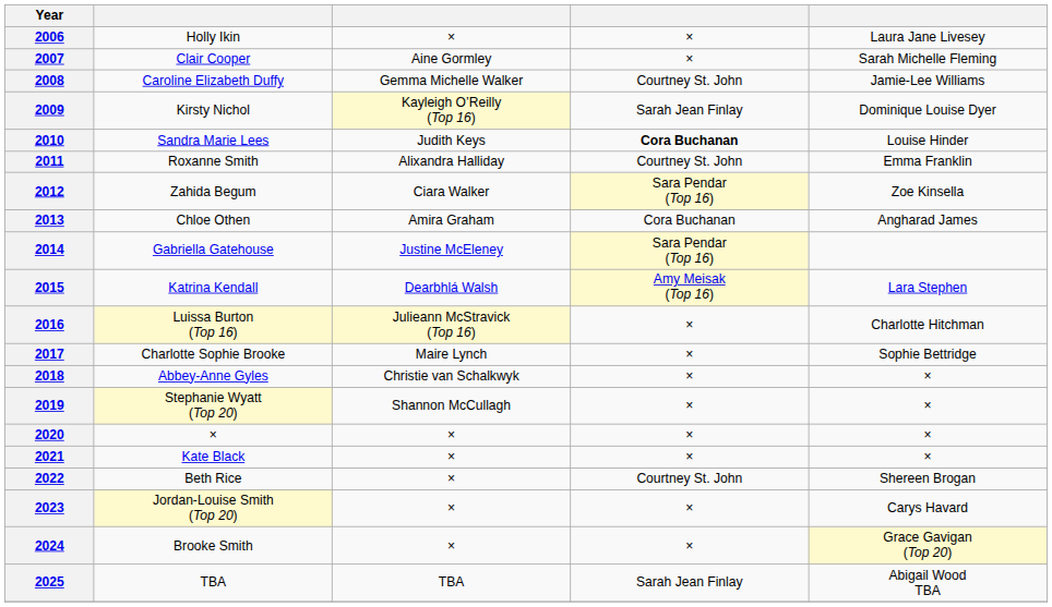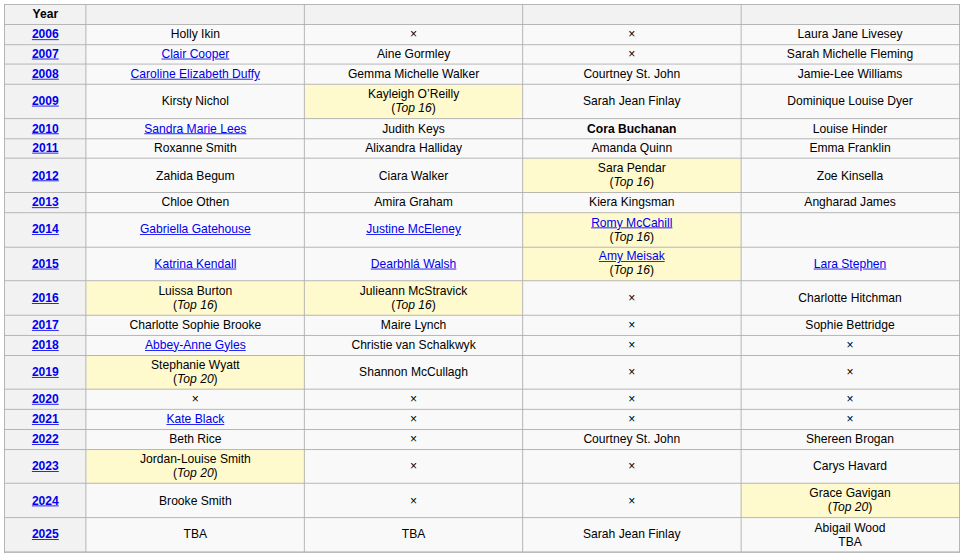 <table class="wikitable" style="text-align:center; font-size:90%; line-height:17px; width:90%;">
 <tr>
 <th style="width:06%;" scope="col">Year</th>
 <th style="width:16%;" scope="col"></th>
 <th style="width:16%;" scope="col"></th>
 <th style="width:16%;" scope="col"></th>
 <th style="width:16%;" scope="col"></th>
 </tr>
 <tr>
 <th><a href='#'>2006</a></th>
 <td>Holly Ikin</td>
 <td>×</td>
 <td>×</td>
 <td>Laura Jane Livesey</td>
 </tr>
 <tr>
 <th><a href='#'>2007</a></th>
 <td><a href='#'>Clair Cooper</a></td>
 <td>Aine Gormley</td>
 <td>×</td>
 <td>Sarah Michelle Fleming</td>
 </tr>
 <tr>
 <th><a href='#'>2008</a></th>
 <td><a href='#'>Caroline Elizabeth Duffy</a></td>
 <td>Gemma Michelle Walker</td>
 <td>Courtney St. John</td>
 <td>Jamie-Lee Williams</td>
 </tr>
 <tr>
 <th><a href='#'>2009</a></th>
 <td>Kirsty Nichol</td>
 <td style="background:#FFFACD;">Kayleigh O’Reilly<br>(<em>Top 16</em>)</td>
 <td>Sarah Jean Finlay</td>
 <td>Dominique Louise Dyer</td>
 </tr>
 <tr>
 <th><a href='#'>2010</a></th>
 <td><a href='#'>Sandra Marie Lees</a></td>
 <td>Judith Keys</td>
 <td><strong>Cora Buchanan</strong></td>
 <td>Louise Hinder</td>
 </tr>
 <tr>
 <th><a href='#'>2011</a></th>
 <td>Roxanne Smith</td>
 <td>Alixandra Halliday</td>
-<td>Courtney St. John</td>
+<td>Amanda Quinn</td>
 <td>Emma Franklin</td>
 </tr>
 <tr>
 <th><a href='#'>2012</a></th>
 <td>Zahida Begum</td>
 <td>Ciara Walker</td>
 <td style="background:#FFFACD;">Sara Pendar<br>(<em>Top 16</em>)</td>
 <td>Zoe Kinsella</td>
 </tr>
 <tr>
 <th><a href='#'>2013</a></th>
 <td>Chloe Othen</td>
 <td>Amira Graham</td>
-<td>Cora Buchanan</td>
+<td>Kiera Kingsman</td>
 <td>Angharad James</td>
 </tr>
 <tr>
 <th><a href='#'>2014</a></th>
 <td><a href='#'>Gabriella Gatehouse</a></td>
 <td><a href='#'>Justine McEleney</a></td>
-<td style="background:#FFFACD;">Sara Pendar<br>(<em>Top 16</em>)</td>
+<td style="background:#FFFACD;"><a href='#'>Romy McCahill</a><br>(<em>Top 16</em>)</td>
 <td></td>
 </tr>
 <tr>
 <th><a href='#'>2015</a></th>
 <td><a href='#'>Katrina Kendall</a></td>
 <td><a href='#'>Dearbhlá Walsh</a></td>
 <td style="background-color:#FFFACD; "><a href='#'>Amy Meisak</a> <br> (<em>Top 16</em>)</td>
 <td><a href='#'>Lara Stephen</a></td>
 </tr>
 <tr>
 <th><a href='#'>2016</a></th>
 <td style="background:#FFFACD;">Luissa Burton<br>(<em>Top 16</em>)</td>
 <td style="background:#FFFACD;">Julieann McStravick<br>(<em>Top 16</em>)</td>
 <td>×</td>
 <td>Charlotte Hitchman<br></td>
 </tr>
 <tr>
 <th><a href='#'>2017</a></th>
 <td>Charlotte Sophie Brooke</td>
 <td>Maire Lynch<br></td>
 <td>×</td>
 <td>Sophie Bettridge</td>
 </tr>
 <tr>
 <th><a href='#'>2018</a></th>
 <td><a href='#'>Abbey-Anne Gyles</a></td>
 <td>Christie van Schalkwyk</td>
 <td>×</td>
 <td>×</td>
 </tr>
 <tr>
 <th><a href='#'>2019</a></th>
 <td style="background:#FFFACD;">Stephanie Wyatt<br>(<em>Top 20</em>)<br></td>
 <td>Shannon McCullagh</td>
 <td>×</td>
 <td>×</td>
 </tr>
 <tr>
 <th><a href='#'>2020</a></th>
 <td>×</td>
 <td>×</td>
 <td>×</td>
 <td>×</td>
 </tr>
 <tr>
 <th><a href='#'>2021</a></th>
 <td><a href='#'>Kate Black</a></td>
 <td>×</td>
 <td>×</td>
 <td>×</td>
 </tr>
 <tr>
 <th><a href='#'>2022</a></th>
 <td>Beth Rice <br></td>
 <td>×</td>
 <td>Courtney St. John</td>
 <td>Shereen Brogan  <br></td>
 </tr>
 <tr>
 <th><a href='#'>2023</a></th>
 <td style="background-color:#FFFACD;">Jordan-Louise Smith<br>(<em>Top 20</em>)</td>
 <td>×</td>
 <td>×</td>
 <td>Carys Havard</td>
 </tr>
 <tr>
 <th><a href='#'>2024</a></th>
 <td>Brooke Smith</td>
 <td>×</td>
 <td>×</td>
 <td style="background:#FFFACD;">Grace Gavigan<br>(<em>Top 20</em>)<br></td>
 </tr>
 <tr>
 <th><a href='#'>2025</a></th>
 <td>TBA</td>
 <td>TBA</td>
 <td>Sarah Jean Finlay</td>
 <td>Abigail Wood<br>TBA</td>
 </tr>
 <tr>
 </tr>
 <tr>
 </tr>
 </table>
